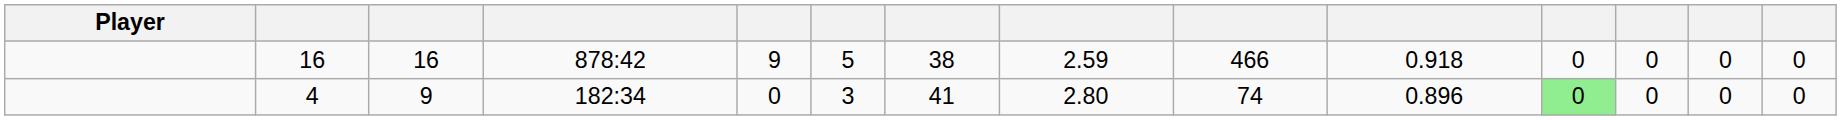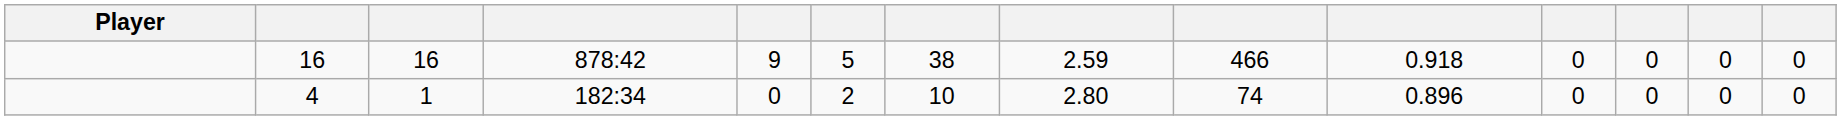 <table class="wikitable sortable" style="width:100%; text-align:center;">
 <tr style="background:#ddd;">
 <th>Player</th>
 <th></th>
 <th></th>
 <th></th>
 <th></th>
 <th></th>
 <th></th>
 <th></th>
 <th></th>
 <th></th>
 <th></th>
 <th></th>
 <th></th>
 <th></th>
 </tr>
 <tr>
 <td></td>
 <td>16</td>
 <td>16</td>
 <td>878:42</td>
 <td>9</td>
 <td>5</td>
 <td>38</td>
 <td>2.59</td>
 <td>466</td>
 <td>0.918</td>
 <td>0</td>
 <td>0</td>
 <td>0</td>
 <td>0</td>
 </tr>
 <tr>
 <td></td>
 <td>4</td>
-<td>9</td>
+<td>1</td>
 <td>182:34</td>
 <td>0</td>
-<td>3</td>
-<td>41</td>
+<td>2</td>
+<td>10</td>
 <td>2.80</td>
 <td>74</td>
 <td>0.896</td>
-<td style="background: lightgreen;">0</td>
+<td>0</td>
 <td>0</td>
 <td>0</td>
 <td>0</td>
 </tr>
 </table>
